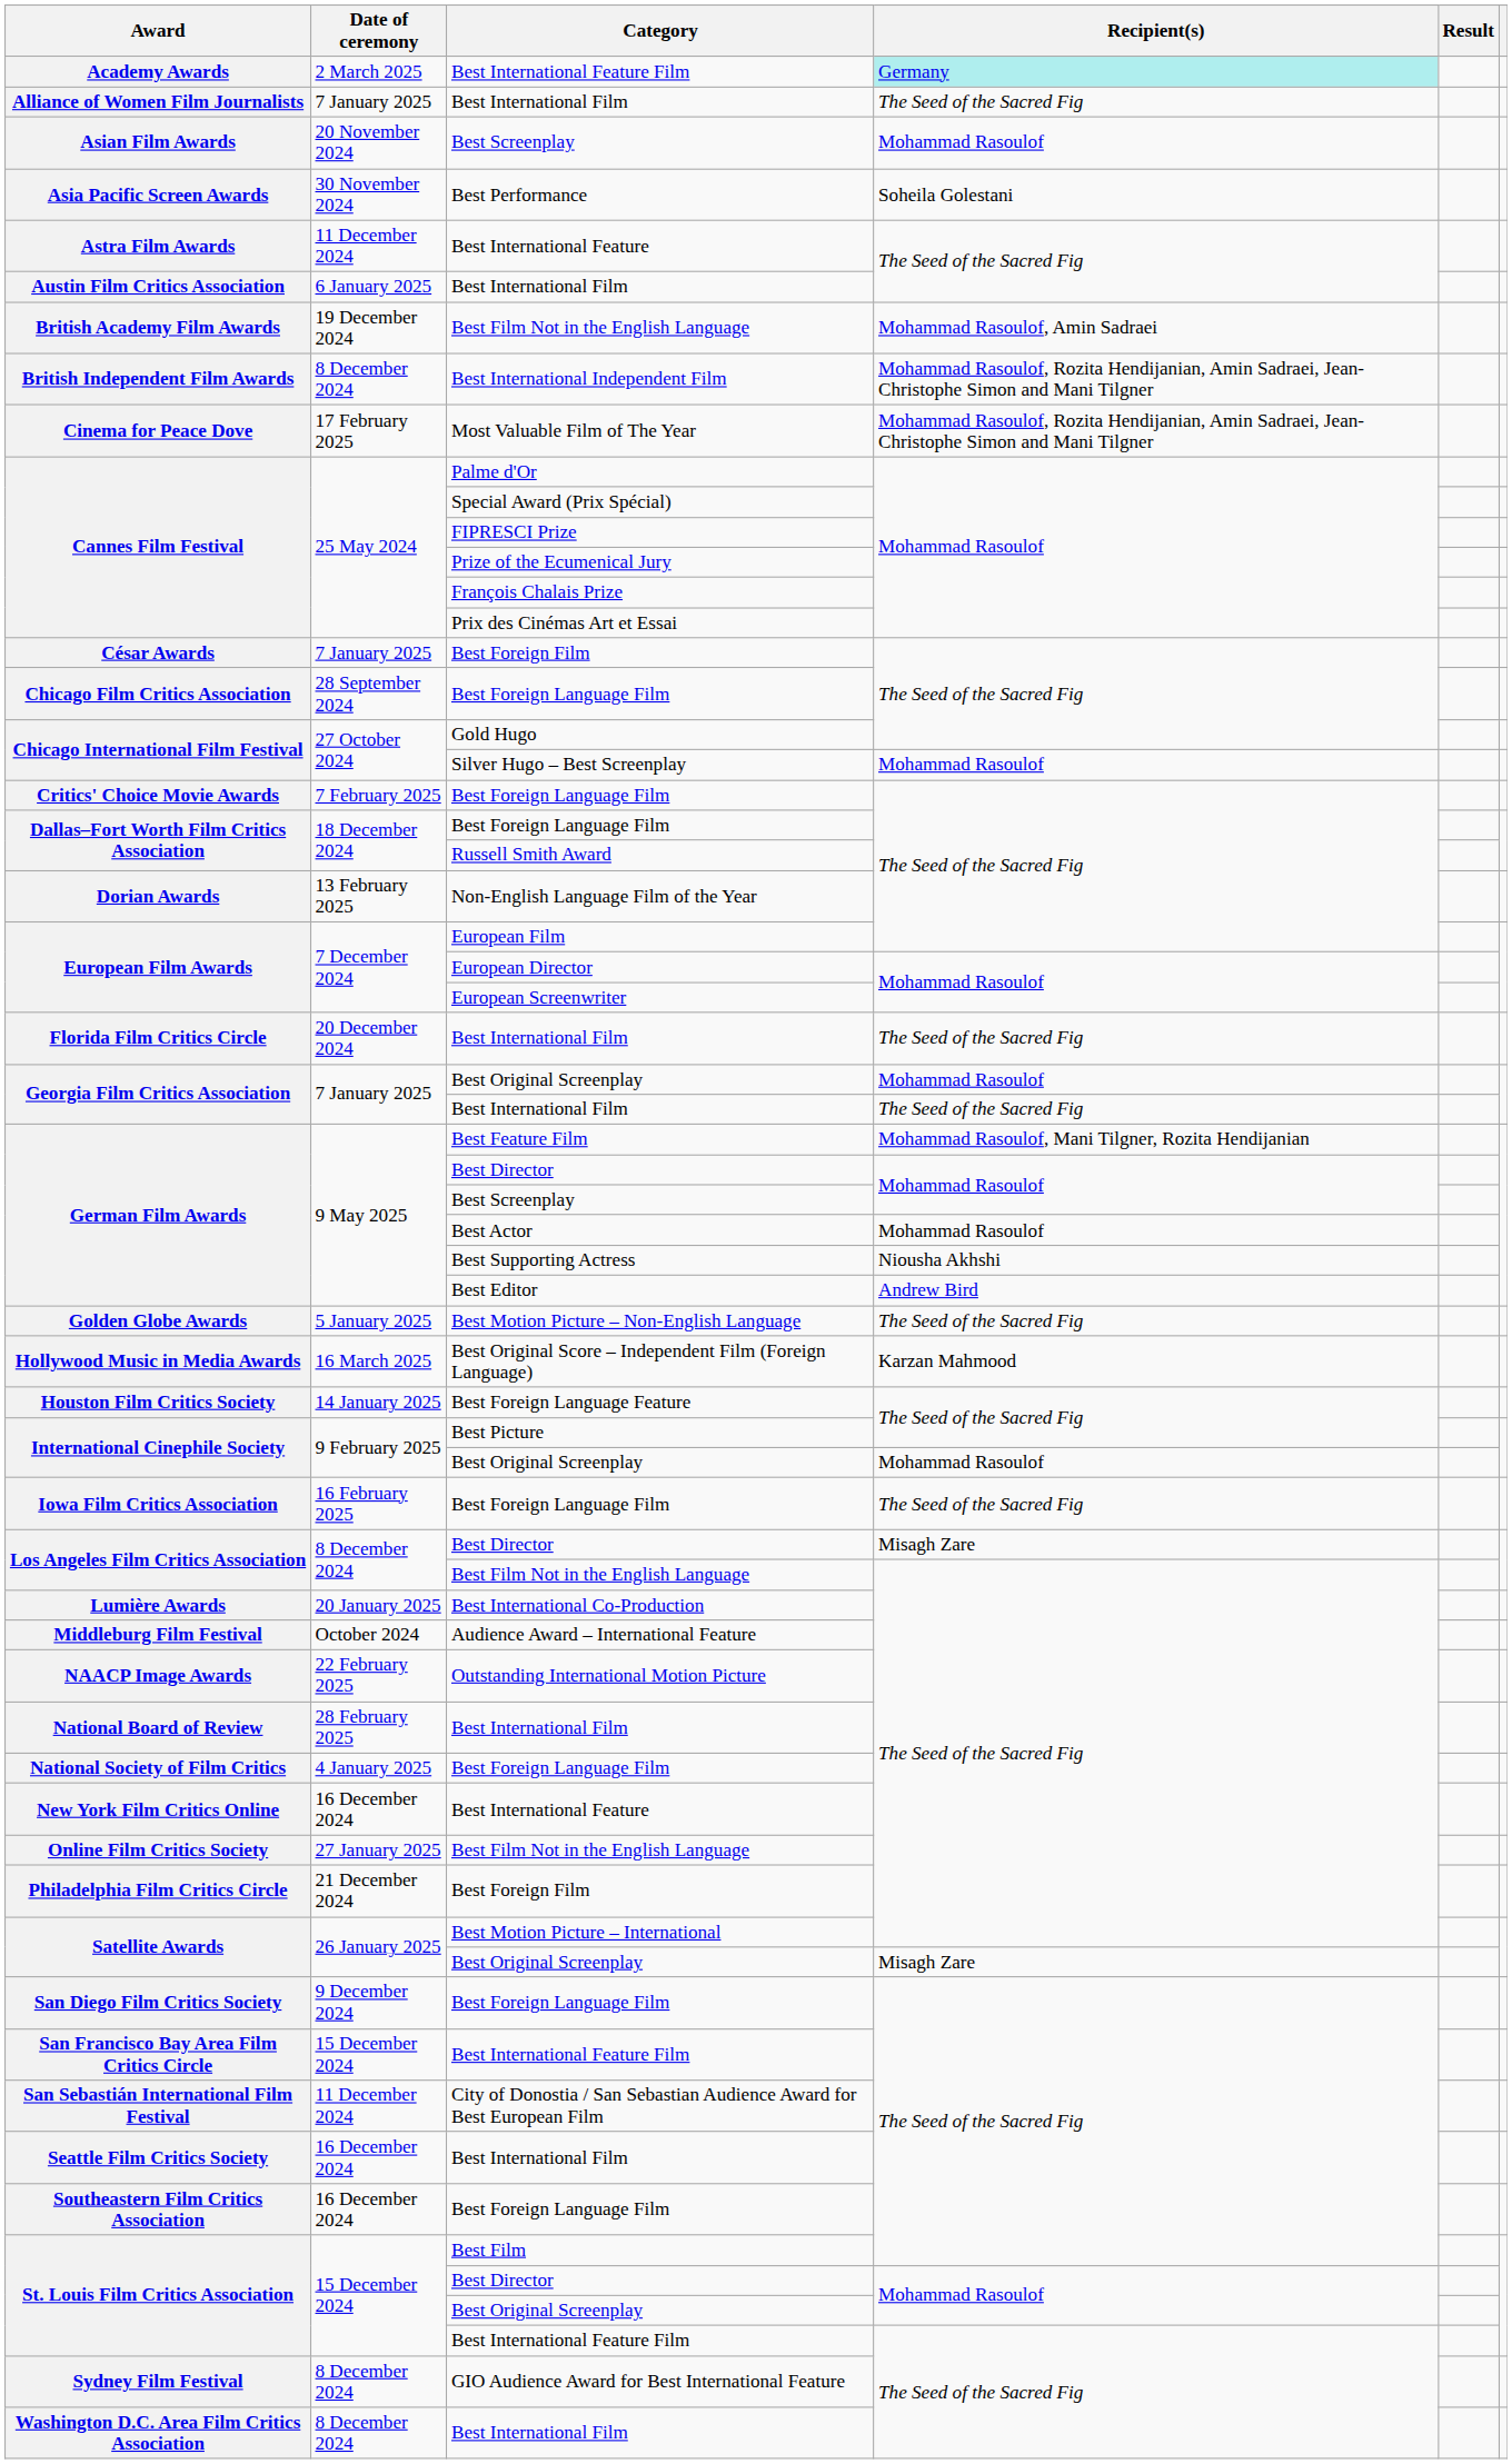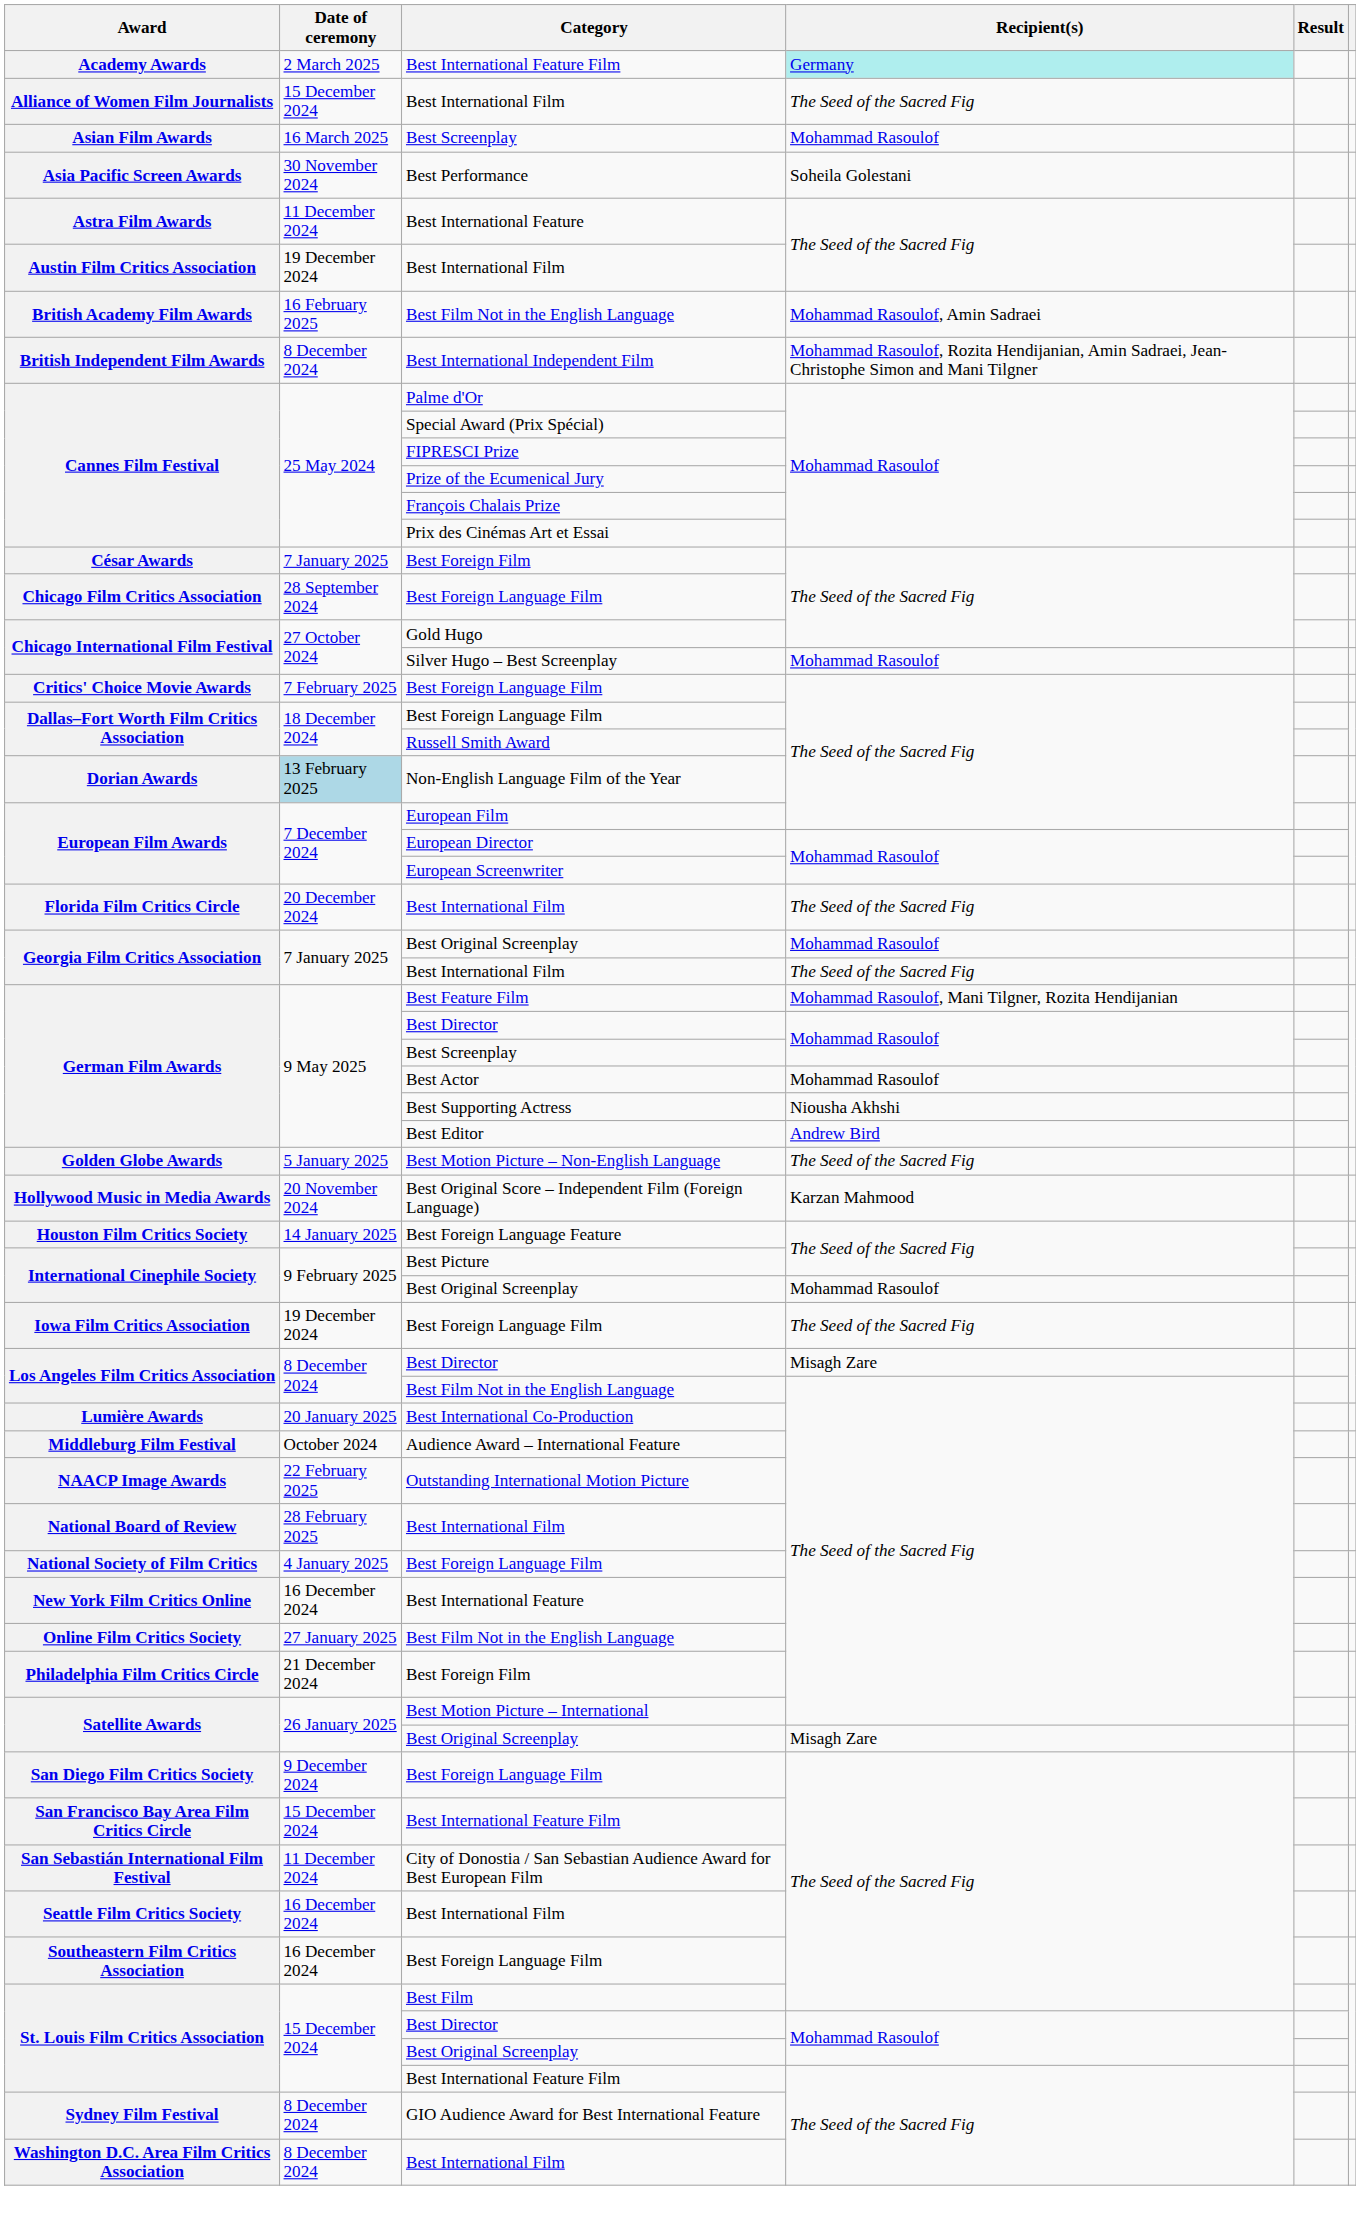 <table class="wikitable sortable plainrowheaders" style="width: 100%;">
 <tr>
 <th scope="col">Award</th>
 <th scope="col">Date of ceremony</th>
 <th scope="col">Category</th>
 <th scope="col">Recipient(s)</th>
 <th scope="col">Result</th>
 <th scope="col" class="unsortable"></th>
 </tr>
 <tr>
 <th scope="row"><a href='#'>Academy Awards</a></th>
 <td><a href='#'>2 March 2025</a></td>
 <td><a href='#'>Best International Feature Film</a></td>
 <td style="background: paleturquoise;"><a href='#'>Germany</a></td>
 <td></td>
 <td align="center"></td>
 </tr>
 <tr>
 <th scope="row"><a href='#'>Alliance of Women Film Journalists</a></th>
-<td>7 January 2025</td>
+<td><a href='#'>15 December 2024</a></td>
 <td>Best International Film</td>
 <td><em>The Seed of the Sacred Fig</em></td>
 <td></td>
 <td align="center"></td>
 </tr>
 <tr>
 <th scope="row"><a href='#'>Asian Film Awards</a></th>
-<td><a href='#'>20 November 2024</a></td>
+<td><a href='#'>16 March 2025</a></td>
 <td><a href='#'>Best Screenplay</a></td>
 <td><a href='#'>Mohammad Rasoulof</a></td>
 <td></td>
 <td style="text-align:center;"></td>
 </tr>
 <tr>
 <th scope="row"><a href='#'>Asia Pacific Screen Awards</a></th>
 <td><a href='#'>30 November 2024</a></td>
 <td>Best Performance</td>
 <td>Soheila Golestani</td>
 <td></td>
 <td align="center"></td>
 </tr>
 <tr>
 <th scope="row"><a href='#'>Astra Film Awards</a></th>
 <td><a href='#'>11 December 2024</a></td>
 <td>Best International Feature</td>
 <td rowspan="2"><em>The Seed of the Sacred Fig</em></td>
 <td></td>
 <td align="center"></td>
 </tr>
 <tr>
 <th scope="row"><a href='#'>Austin Film Critics Association</a></th>
-<td><a href='#'>6 January 2025</a></td>
+<td>19 December 2024</td>
 <td>Best International Film</td>
 <td></td>
 <td align="center"></td>
 </tr>
 <tr>
 <th scope="row"><a href='#'>British Academy Film Awards</a></th>
-<td>19 December 2024</td>
+<td><a href='#'>16 February 2025</a></td>
 <td><a href='#'>Best Film Not in the English Language</a></td>
 <td><a href='#'>Mohammad Rasoulof</a>, Amin Sadraei</td>
 <td></td>
 <td style="text-align:center;"></td>
 </tr>
 <tr>
 <th scope="row"><a href='#'>British Independent Film Awards</a></th>
 <td><a href='#'>8 December 2024</a></td>
 <td><a href='#'>Best International Independent Film</a></td>
-<td><a href='#'>Mohammad Rasoulof</a>, Rozita Hendijanian, Amin Sadraei, Jean-Christophe Simon and Mani Tilgner</td>
-<td></td>
-<td align="center"></td>
-</tr>
-<tr>
-<th scope="row"><a href='#'>Cinema for Peace Dove</a></th>
-<td>17 February 2025</td>
-<td>Most Valuable Film of The Year</td>
 <td><a href='#'>Mohammad Rasoulof</a>, Rozita Hendijanian, Amin Sadraei, Jean-Christophe Simon and Mani Tilgner</td>
 <td></td>
 <td align="center"></td>
 </tr>
 <tr>
 <th rowspan="6" scope="row"><a href='#'>Cannes Film Festival</a></th>
 <td rowspan="6"><a href='#'>25 May 2024</a></td>
 <td><a href='#'>Palme d'Or</a></td>
 <td rowspan="6"><a href='#'>Mohammad Rasoulof</a></td>
 <td></td>
 <td align="center"></td>
 </tr>
 <tr>
 <td>Special Award (Prix Spécial)</td>
 <td></td>
 <td align="center"></td>
 </tr>
 <tr>
 <td><a href='#'>FIPRESCI Prize</a></td>
 <td></td>
 <td align="center"></td>
 </tr>
 <tr>
 <td><a href='#'>Prize of the Ecumenical Jury</a></td>
 <td></td>
 <td align="center"></td>
 </tr>
 <tr>
 <td><a href='#'>François Chalais Prize</a></td>
 <td></td>
 <td align="center"></td>
 </tr>
 <tr>
 <td>Prix des Cinémas Art et Essai</td>
 <td></td>
 <td align="center"></td>
 </tr>
 <tr>
 <th scope="row"><a href='#'>César Awards</a></th>
 <td><a href='#'>7 January 2025</a></td>
 <td><a href='#'>Best Foreign Film</a></td>
 <td rowspan="3"><em>The Seed of the Sacred Fig</em></td>
 <td></td>
 <td style="text-align:center;"></td>
 </tr>
 <tr>
 <th scope="row"><a href='#'>Chicago Film Critics Association</a></th>
 <td><a href='#'>28 September 2024</a></td>
 <td><a href='#'>Best Foreign Language Film</a></td>
 <td></td>
 <td align="center"></td>
 </tr>
 <tr>
 <th rowspan="2" scope="row"><a href='#'>Chicago International Film Festival</a></th>
 <td rowspan="2"><a href='#'>27 October 2024</a></td>
 <td>Gold Hugo</td>
 <td></td>
 <td align="center"></td>
 </tr>
 <tr>
 <td>Silver Hugo – Best Screenplay</td>
 <td><a href='#'>Mohammad Rasoulof</a></td>
 <td></td>
 <td align="center"></td>
 </tr>
 <tr>
 <th scope="row"><a href='#'>Critics' Choice Movie Awards</a></th>
 <td><a href='#'>7 February 2025</a></td>
 <td><a href='#'>Best Foreign Language Film</a></td>
 <td rowspan="5"><em>The Seed of the Sacred Fig</em></td>
 <td></td>
 <td style="text-align:center;"></td>
 </tr>
 <tr>
 <th rowspan="2" scope="row"><a href='#'>Dallas–Fort Worth Film Critics Association</a></th>
 <td rowspan="2"><a href='#'>18 December 2024</a></td>
 <td>Best Foreign Language Film</td>
 <td></td>
 <td rowspan="2" style="text-align:center;"></td>
 </tr>
 <tr>
 <td><a href='#'>Russell Smith Award</a></td>
 <td></td>
 </tr>
 <tr>
 <th scope="row"><a href='#'>Dorian Awards</a></th>
-<td>13 February 2025</td>
+<td style="background: lightblue;">13 February 2025</td>
 <td>Non-English Language Film of the Year</td>
 <td></td>
 <td style="text-align:center;"></td>
 </tr>
 <tr>
 <th rowspan="3" scope="row"><a href='#'>European Film Awards</a></th>
 <td rowspan="3"><a href='#'>7 December 2024</a></td>
 <td><a href='#'>European Film</a></td>
 <td></td>
 <td rowspan="3" align="center"><br></td>
 </tr>
 <tr>
 <td><a href='#'>European Director</a></td>
 <td rowspan="2"><a href='#'>Mohammad Rasoulof</a></td>
 <td></td>
 </tr>
 <tr>
 <td><a href='#'>European Screenwriter</a></td>
 <td></td>
 </tr>
 <tr>
 <th scope="row"><a href='#'>Florida Film Critics Circle</a></th>
 <td><a href='#'>20 December 2024</a></td>
 <td><a href='#'>Best International Film</a></td>
 <td><em>The Seed of the Sacred Fig</em></td>
 <td></td>
 <td align="center"></td>
 </tr>
 <tr>
 <th rowspan="2" scope="row"><a href='#'>Georgia Film Critics Association</a></th>
 <td rowspan="2">7 January 2025</td>
 <td>Best Original Screenplay</td>
 <td><a href='#'>Mohammad Rasoulof</a></td>
 <td></td>
 <td rowspan="2" align="center"></td>
 </tr>
 <tr>
 <td>Best International Film</td>
 <td><em>The Seed of the Sacred Fig</em></td>
 <td></td>
 </tr>
 <tr>
 <th rowspan="6" scope="row"><a href='#'>German Film Awards</a></th>
 <td rowspan="6">9 May 2025</td>
 <td><a href='#'>Best Feature Film</a></td>
 <td><a href='#'>Mohammad Rasoulof</a>, Mani Tilgner, Rozita Hendijanian</td>
 <td></td>
 <td rowspan="6" align="center"><br><br></td>
 </tr>
 <tr>
 <td><a href='#'>Best Director</a></td>
 <td rowspan="2"><a href='#'>Mohammad Rasoulof</a></td>
 <td></td>
 </tr>
 <tr>
 <td>Best Screenplay</td>
 <td></td>
 </tr>
 <tr>
 <td>Best Actor</td>
 <td>Mohammad Rasoulof</td>
 <td></td>
 </tr>
 <tr>
 <td>Best Supporting Actress</td>
 <td>Niousha Akhshi</td>
 <td></td>
 </tr>
 <tr>
 <td>Best Editor</td>
 <td><a href='#'>Andrew Bird</a></td>
 <td></td>
 </tr>
 <tr>
 <th scope="row"><a href='#'>Golden Globe Awards</a></th>
 <td><a href='#'>5 January 2025</a></td>
 <td><a href='#'>Best Motion Picture – Non-English Language</a></td>
 <td><em>The Seed of the Sacred Fig</em></td>
 <td></td>
 <td align="center"></td>
 </tr>
 <tr>
 <th scope="row"><a href='#'>Hollywood Music in Media Awards</a></th>
-<td><a href='#'>16 March 2025</a></td>
+<td><a href='#'>20 November 2024</a></td>
 <td>Best Original Score – Independent Film (Foreign Language)</td>
 <td>Karzan Mahmood</td>
 <td></td>
 <td align="center"></td>
 </tr>
 <tr>
 <th scope="row"><a href='#'>Houston Film Critics Society</a></th>
 <td><a href='#'>14 January 2025</a></td>
 <td>Best Foreign Language Feature</td>
 <td rowspan="2"><em>The Seed of the Sacred Fig</em></td>
 <td></td>
 <td align="center"></td>
 </tr>
 <tr>
 <th rowspan="2" scope="row"><a href='#'>International Cinephile Society</a></th>
 <td rowspan="2">9 February 2025</td>
 <td>Best Picture</td>
 <td></td>
 <td rowspan="2" align="center"></td>
 </tr>
 <tr>
 <td>Best Original Screenplay</td>
 <td>Mohammad Rasoulof</td>
 <td></td>
 </tr>
 <tr>
 <th scope="row"><a href='#'>Iowa Film Critics Association</a></th>
-<td><a href='#'>16 February 2025</a></td>
+<td>19 December 2024</td>
 <td>Best Foreign Language Film</td>
 <td><em>The Seed of the Sacred Fig</em></td>
 <td></td>
 <td align="center"></td>
 </tr>
 <tr>
 <th rowspan="2" scope="row"><a href='#'>Los Angeles Film Critics Association</a></th>
 <td rowspan="2"><a href='#'>8 December 2024</a></td>
 <td><a href='#'>Best Director</a></td>
 <td>Misagh Zare</td>
 <td></td>
 <td rowspan="2" align="center"><br></td>
 </tr>
 <tr>
 <td><a href='#'>Best Film Not in the English Language</a></td>
 <td rowspan="10"><em>The Seed of the Sacred Fig</em></td>
 <td></td>
 </tr>
 <tr>
 <th scope="row"><a href='#'>Lumière Awards</a></th>
 <td><a href='#'>20 January 2025</a></td>
 <td><a href='#'>Best International Co-Production</a></td>
 <td></td>
 <td style="text-align:center;"></td>
 </tr>
 <tr>
 <th scope="row"><a href='#'>Middleburg Film Festival</a></th>
 <td>October 2024</td>
 <td>Audience Award – International Feature</td>
 <td></td>
 <td align="center"></td>
 </tr>
 <tr>
 <th scope="row"><a href='#'>NAACP Image Awards</a></th>
 <td><a href='#'>22 February 2025</a></td>
 <td><a href='#'>Outstanding International Motion Picture</a></td>
 <td></td>
 <td align="center"></td>
 </tr>
 <tr>
 <th scope="row"><a href='#'>National Board of Review</a></th>
 <td><a href='#'>28 February 2025</a></td>
 <td><a href='#'>Best International Film</a></td>
 <td></td>
 <td align="center"></td>
 </tr>
 <tr>
 <th scope="row"><a href='#'>National Society of Film Critics</a></th>
 <td><a href='#'>4 January 2025</a></td>
 <td><a href='#'>Best Foreign Language Film</a></td>
 <td></td>
 <td align="center"></td>
 </tr>
 <tr>
 <th scope="row"><a href='#'>New York Film Critics Online</a></th>
 <td>16 December 2024</td>
 <td>Best International Feature</td>
 <td></td>
 <td align="center"></td>
 </tr>
 <tr>
 <th scope="row"><a href='#'>Online Film Critics Society</a></th>
 <td><a href='#'>27 January 2025</a></td>
 <td><a href='#'>Best Film Not in the English Language</a></td>
 <td></td>
 <td align="center"></td>
 </tr>
 <tr>
 <th scope="row"><a href='#'>Philadelphia Film Critics Circle</a></th>
 <td>21 December 2024</td>
 <td>Best Foreign Film</td>
 <td></td>
 <td align="center"></td>
 </tr>
 <tr>
 <th rowspan="2" scope="row"><a href='#'>Satellite Awards</a></th>
 <td rowspan="2"><a href='#'>26 January 2025</a></td>
 <td><a href='#'>Best Motion Picture – International</a></td>
 <td></td>
 <td align="center" rowspan="2"></td>
 </tr>
 <tr>
 <td><a href='#'>Best Original Screenplay</a></td>
 <td>Misagh Zare</td>
 <td></td>
 </tr>
 <tr>
 <th scope="row"><a href='#'>San Diego Film Critics Society</a></th>
 <td><a href='#'>9 December 2024</a></td>
 <td><a href='#'>Best Foreign Language Film</a></td>
 <td rowspan="6"><em>The Seed of the Sacred Fig</em></td>
 <td></td>
 <td style="text-align:center;"></td>
 </tr>
 <tr>
 <th scope="row"><a href='#'>San Francisco Bay Area Film Critics Circle</a></th>
 <td><a href='#'>15 December 2024</a></td>
 <td><a href='#'>Best International Feature Film</a></td>
 <td></td>
 <td style="text-align:center;"></td>
 </tr>
 <tr>
 <th scope="row"><a href='#'>San Sebastián International Film Festival</a></th>
 <td><a href='#'>11 December 2024</a></td>
 <td>City of Donostia / San Sebastian Audience Award for Best European Film</td>
 <td></td>
 <td align="center"></td>
 </tr>
 <tr>
 <th scope="row"><a href='#'>Seattle Film Critics Society</a></th>
 <td><a href='#'>16 December 2024</a></td>
 <td>Best International Film</td>
 <td></td>
 <td align="center"></td>
 </tr>
 <tr>
 <th scope="row"><a href='#'>Southeastern Film Critics Association</a></th>
 <td>16 December 2024</td>
 <td>Best Foreign Language Film</td>
 <td></td>
 <td align="center"></td>
 </tr>
 <tr>
 <th rowspan="4" scope="row"><a href='#'>St. Louis Film Critics Association</a></th>
 <td rowspan="4"><a href='#'>15 December 2024</a></td>
 <td><a href='#'>Best Film</a></td>
 <td></td>
 <td rowspan="4" align="center"></td>
 </tr>
 <tr>
 <td><a href='#'>Best Director</a></td>
 <td rowspan="2"><a href='#'>Mohammad Rasoulof</a></td>
 <td></td>
 </tr>
 <tr>
 <td><a href='#'>Best Original Screenplay</a></td>
 <td></td>
 </tr>
 <tr>
 <td>Best International Feature Film</td>
 <td rowspan="3"><em>The Seed of the Sacred Fig</em></td>
 <td></td>
 </tr>
 <tr>
 <th scope="row"><a href='#'>Sydney Film Festival</a></th>
 <td><a href='#'>8 December 2024</a></td>
 <td>GIO Audience Award for Best International Feature</td>
 <td></td>
 <td align="center"></td>
 </tr>
 <tr>
 <th scope="row"><a href='#'>Washington D.C. Area Film Critics Association</a></th>
 <td><a href='#'>8 December 2024</a></td>
 <td><a href='#'>Best International Film</a></td>
 <td></td>
 <td align="center"></td>
 </tr>
 </table>
